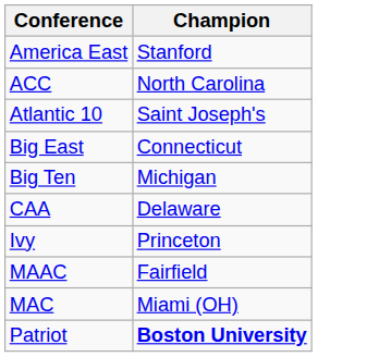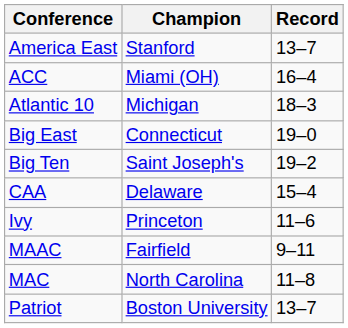 <table class="wikitable">
 <tr>
 <th>Conference</th>
 <th>Champion</th>
+<th>Record</th>
 </tr>
 <tr>
 <td><a href='#'>America East</a></td>
 <td><a href='#'>Stanford</a></td>
+<td>13–7</td>
 </tr>
 <tr>
 <td><a href='#'>ACC</a></td>
-<td><a href='#'>North Carolina</a></td>
+<td><a href='#'>Miami (OH)</a></td>
+<td>16–4</td>
 </tr>
 <tr>
 <td><a href='#'>Atlantic 10</a></td>
-<td><a href='#'>Saint Joseph's</a></td>
+<td><a href='#'>Michigan</a></td>
+<td>18–3</td>
 </tr>
 <tr>
 <td><a href='#'>Big East</a></td>
 <td><a href='#'>Connecticut</a></td>
+<td>19–0</td>
 </tr>
 <tr>
 <td><a href='#'>Big Ten</a></td>
-<td><a href='#'>Michigan</a></td>
+<td><a href='#'>Saint Joseph's</a></td>
+<td>19–2</td>
 </tr>
 <tr>
 <td><a href='#'>CAA</a></td>
 <td><a href='#'>Delaware</a></td>
+<td>15–4</td>
 </tr>
 <tr>
 <td><a href='#'>Ivy</a></td>
 <td><a href='#'>Princeton</a></td>
+<td>11–6</td>
 </tr>
 <tr>
 <td><a href='#'>MAAC</a></td>
 <td><a href='#'>Fairfield</a></td>
+<td>9–11</td>
 </tr>
 <tr>
 <td><a href='#'>MAC</a></td>
-<td><a href='#'>Miami (OH)</a></td>
+<td><a href='#'>North Carolina</a></td>
+<td>11–8</td>
 </tr>
 <tr>
 <td><a href='#'>Patriot</a></td>
-<td><strong><a href='#'>Boston University</a></strong></td>
+<td><a href='#'>Boston University</a></td>
+<td>13–7</td>
 </tr>
 </table>
